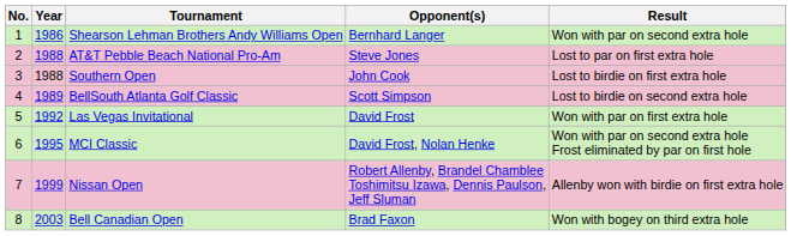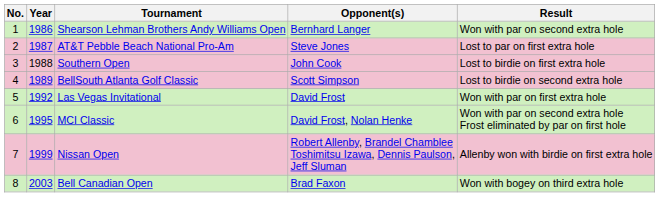 <table class="wikitable" style="font-size:95%;">
 <tr>
 <th>No.</th>
 <th>Year</th>
 <th>Tournament</th>
 <th>Opponent(s)</th>
 <th>Result</th>
 </tr>
 <tr style="background:#D0F0C0;">
 <td align=center>1</td>
 <td><a href='#'>1986</a></td>
 <td><a href='#'>Shearson Lehman Brothers Andy Williams Open</a></td>
 <td> <a href='#'>Bernhard Langer</a></td>
 <td>Won with par on second extra hole</td>
 </tr>
 <tr style="background:#F2C1D1;">
 <td align=center>2</td>
-<td><a href='#'>1988</a></td>
+<td><a href='#'>1987</a></td>
 <td><a href='#'>AT&T Pebble Beach National Pro-Am</a></td>
 <td> <a href='#'>Steve Jones</a></td>
 <td>Lost to par on first extra hole</td>
 </tr>
 <tr style="background:#F2C1D1;">
 <td align=center>3</td>
 <td>1988</td>
 <td><a href='#'>Southern Open</a></td>
 <td> <a href='#'>John Cook</a></td>
 <td>Lost to birdie on first extra hole</td>
 </tr>
 <tr style="background:#F2C1D1;">
 <td align=center>4</td>
 <td><a href='#'>1989</a></td>
 <td><a href='#'>BellSouth Atlanta Golf Classic</a></td>
 <td> <a href='#'>Scott Simpson</a></td>
 <td>Lost to birdie on second extra hole</td>
 </tr>
 <tr style="background:#D0F0C0;">
 <td align=center>5</td>
 <td><a href='#'>1992</a></td>
 <td><a href='#'>Las Vegas Invitational</a></td>
 <td> <a href='#'>David Frost</a></td>
 <td>Won with par on first extra hole</td>
 </tr>
 <tr style="background:#D0F0C0;">
 <td align=center>6</td>
 <td><a href='#'>1995</a></td>
 <td><a href='#'>MCI Classic</a></td>
 <td> <a href='#'>David Frost</a>,  <a href='#'>Nolan Henke</a></td>
 <td>Won with par on second extra hole<br>Frost eliminated by par on first hole</td>
 </tr>
 <tr style="background:#F2C1D1;">
 <td align=center>7</td>
 <td><a href='#'>1999</a></td>
 <td><a href='#'>Nissan Open</a></td>
 <td> <a href='#'>Robert Allenby</a>,  <a href='#'>Brandel Chamblee</a><br> <a href='#'>Toshimitsu Izawa</a>,  <a href='#'>Dennis Paulson</a>,<br> <a href='#'>Jeff Sluman</a></td>
 <td>Allenby won with birdie on first extra hole</td>
 </tr>
 <tr style="background:#D0F0C0;">
 <td align=center>8</td>
 <td><a href='#'>2003</a></td>
 <td><a href='#'>Bell Canadian Open</a></td>
 <td> <a href='#'>Brad Faxon</a></td>
 <td>Won with bogey on third extra hole</td>
 </tr>
 </table>
